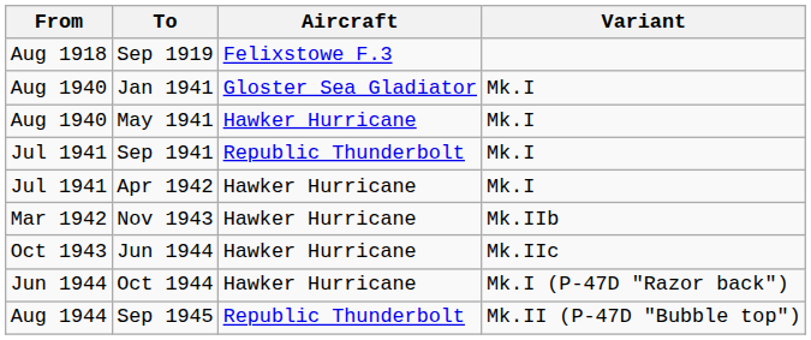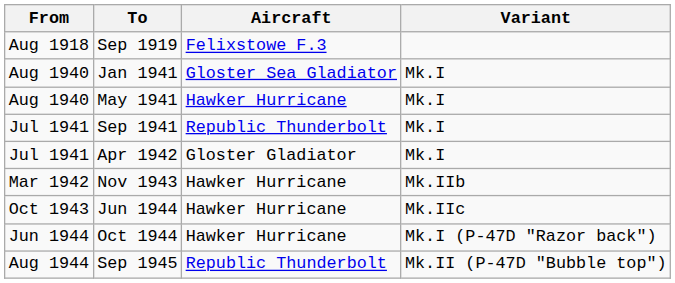 <table class="wikitable">
 <tr>
 <th>From</th>
 <th>To</th>
 <th>Aircraft</th>
 <th>Variant</th>
 </tr>
 <tr>
 <td>Aug 1918</td>
 <td>Sep 1919</td>
 <td><a href='#'>Felixstowe F.3</a></td>
 <td></td>
 </tr>
 <tr>
 <td>Aug 1940</td>
 <td>Jan 1941</td>
 <td><a href='#'>Gloster Sea Gladiator</a></td>
 <td>Mk.I</td>
 </tr>
 <tr>
 <td>Aug 1940</td>
 <td>May 1941</td>
 <td><a href='#'>Hawker Hurricane</a></td>
 <td>Mk.I</td>
 </tr>
 <tr>
 <td>Jul 1941</td>
 <td>Sep 1941</td>
 <td><a href='#'>Republic Thunderbolt</a></td>
 <td>Mk.I</td>
 </tr>
 <tr>
 <td>Jul 1941</td>
 <td>Apr 1942</td>
-<td>Hawker Hurricane</td>
+<td>Gloster Gladiator</td>
 <td>Mk.I</td>
 </tr>
 <tr>
 <td>Mar 1942</td>
 <td>Nov 1943</td>
 <td>Hawker Hurricane</td>
 <td>Mk.IIb</td>
 </tr>
 <tr>
 <td>Oct 1943</td>
 <td>Jun 1944</td>
 <td>Hawker Hurricane</td>
 <td>Mk.IIc</td>
 </tr>
 <tr>
 <td>Jun 1944</td>
 <td>Oct 1944</td>
 <td>Hawker Hurricane</td>
 <td>Mk.I (P-47D "Razor back")</td>
 </tr>
 <tr>
 <td>Aug 1944</td>
 <td>Sep 1945</td>
 <td><a href='#'>Republic Thunderbolt</a></td>
 <td>Mk.II (P-47D "Bubble top")</td>
 </tr>
 </table>
